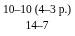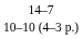 <table style="text-align:center">
 <tr>
 <th width=200></th>
 <th width=100></th>
 <th width=200></th>
 </tr>
 <tr>
 <td align=right><strong></strong></td>
-<td>10–10 (4–3 p.)</td>
+<td>14–7</td>
 <td align=left></td>
 </tr>
 <tr>
 <td align=right><strong></strong></td>
-<td>14–7</td>
+<td>10–10 (4–3 p.)</td>
 <td align=left></td>
 </tr>
 </table>
